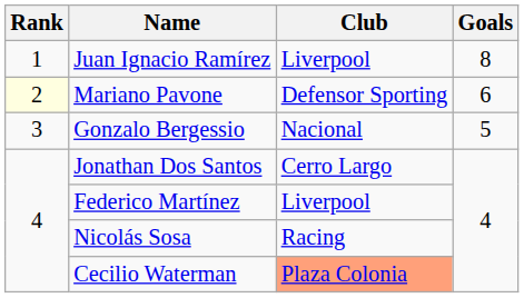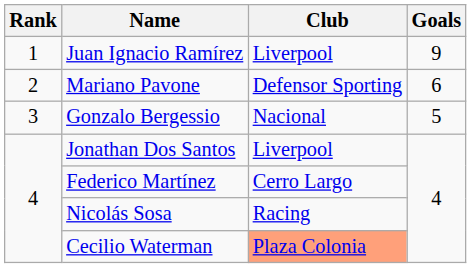 <table class="wikitable" border="1">
 <tr>
 <th>Rank</th>
 <th>Name</th>
 <th>Club</th>
 <th>Goals</th>
 </tr>
 <tr>
 <td align=center>1</td>
 <td> <a href='#'>Juan Ignacio Ramírez</a></td>
 <td><a href='#'>Liverpool</a></td>
-<td align=center>8</td>
+<td align=center>9</td>
 </tr>
 <tr>
-<td align=center style="background: lightyellow;">2</td>
+<td align=center>2</td>
 <td> <a href='#'>Mariano Pavone</a></td>
 <td><a href='#'>Defensor Sporting</a></td>
 <td align=center>6</td>
 </tr>
 <tr>
 <td align=center>3</td>
 <td> <a href='#'>Gonzalo Bergessio</a></td>
 <td><a href='#'>Nacional</a></td>
 <td align=center>5</td>
 </tr>
 <tr>
 <td rowspan=4 align=center>4</td>
 <td> <a href='#'>Jonathan Dos Santos</a></td>
-<td><a href='#'>Cerro Largo</a></td>
+<td><a href='#'>Liverpool</a></td>
 <td rowspan=4 align=center>4</td>
 </tr>
 <tr>
 <td> <a href='#'>Federico Martínez</a></td>
-<td><a href='#'>Liverpool</a></td>
+<td><a href='#'>Cerro Largo</a></td>
 </tr>
 <tr>
 <td> <a href='#'>Nicolás Sosa</a></td>
 <td><a href='#'>Racing</a></td>
 </tr>
 <tr>
 <td> <a href='#'>Cecilio Waterman</a></td>
 <td style="background: lightsalmon;"><a href='#'>Plaza Colonia</a></td>
 </tr>
 </table>
